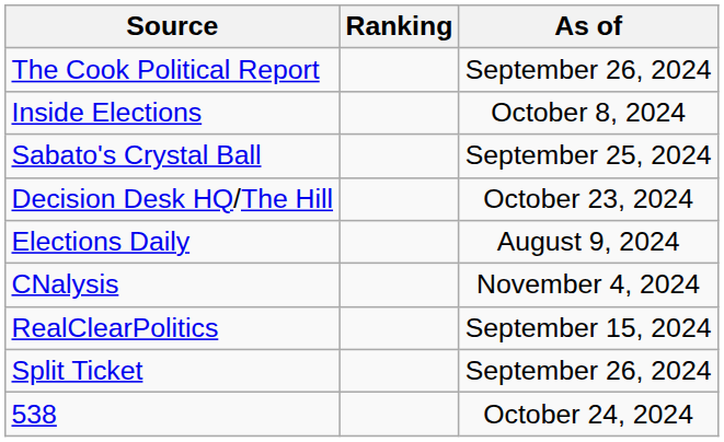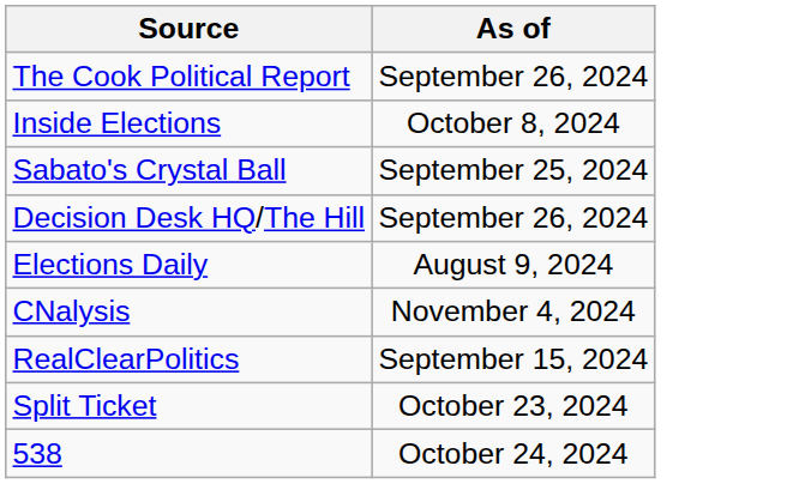 <table class="wikitable" style="text-align:center">
 <tr>
 <th>Source</th>
-<th>Ranking</th>
 <th>As of</th>
 </tr>
 <tr>
 <td align=left><a href='#'>The Cook Political Report</a></td>
-<td></td>
 <td>September 26, 2024</td>
 </tr>
 <tr>
 <td align=left><a href='#'>Inside Elections</a></td>
-<td></td>
 <td>October 8, 2024</td>
 </tr>
 <tr>
 <td align=left><a href='#'>Sabato's Crystal Ball</a></td>
-<td></td>
 <td>September 25, 2024</td>
 </tr>
 <tr>
 <td align=left><a href='#'>Decision Desk HQ</a>/<a href='#'>The Hill</a></td>
-<td></td>
-<td>October 23, 2024</td>
+<td>September 26, 2024</td>
 </tr>
 <tr>
 <td align=left><a href='#'>Elections Daily</a></td>
-<td></td>
 <td>August 9, 2024</td>
 </tr>
 <tr>
 <td align=left><a href='#'>CNalysis</a></td>
-<td></td>
 <td>November 4, 2024</td>
 </tr>
 <tr>
 <td align=left><a href='#'>RealClearPolitics</a></td>
-<td></td>
 <td>September 15, 2024</td>
 </tr>
 <tr>
 <td align="left"><a href='#'>Split Ticket</a></td>
-<td></td>
-<td>September 26, 2024</td>
+<td>October 23, 2024</td>
 </tr>
 <tr>
 <td align="left"><a href='#'>538</a></td>
-<td></td>
 <td>October 24, 2024</td>
 </tr>
 </table>
